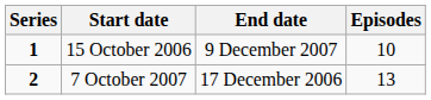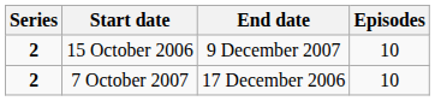 <table class="wikitable" style="text-align:center;">
 <tr>
 <th>Series</th>
 <th>Start date</th>
 <th>End date</th>
 <th>Episodes</th>
 </tr>
 <tr>
-<td><strong>1</strong></td>
+<td><strong>2</strong></td>
 <td>15 October 2006</td>
 <td>9 December 2007</td>
 <td>10</td>
 </tr>
 <tr>
 <td><strong>2</strong></td>
 <td>7 October 2007</td>
 <td>17 December 2006</td>
-<td>13</td>
+<td>10</td>
 </tr>
 </table>
